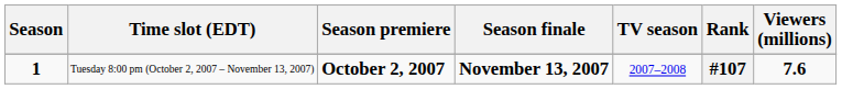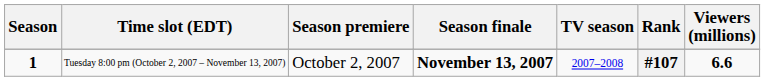 <table class="wikitable">
 <tr style="background-color:#E0E0E0">
 <th>Season</th>
 <th>Time slot (EDT)</th>
 <th>Season premiere</th>
 <th>Season finale</th>
 <th>TV season</th>
 <th>Rank</th>
 <th>Viewers<br>(millions)</th>
 </tr>
 <tr style="background-color:#E0E0E0">
 </tr>
 <tr style="background-color:#F9F9F9">
 <th style="background:#F9F9F9;text-align:center"><strong>1</strong></th>
 <th style="background:#F9F9F9;font-size:11px;font-weight:normal;text-align:left;line-height:110%"><small>Tuesday 8:00 pm  (October 2, 2007 – November 13, 2007)</small></th>
-<td><strong>October 2, 2007</strong></td>
+<td>October 2, 2007</td>
 <td><strong>November 13, 2007</strong></td>
 <td style="font-size:11px;text-align:center"><a href='#'>2007–2008</a></td>
 <th style="text-align:center"><strong>#107</strong></th>
-<td style="text-align:center"><strong>7.6</strong></td>
+<td style="text-align:center"><strong>6.6</strong></td>
 </tr>
 </table>
